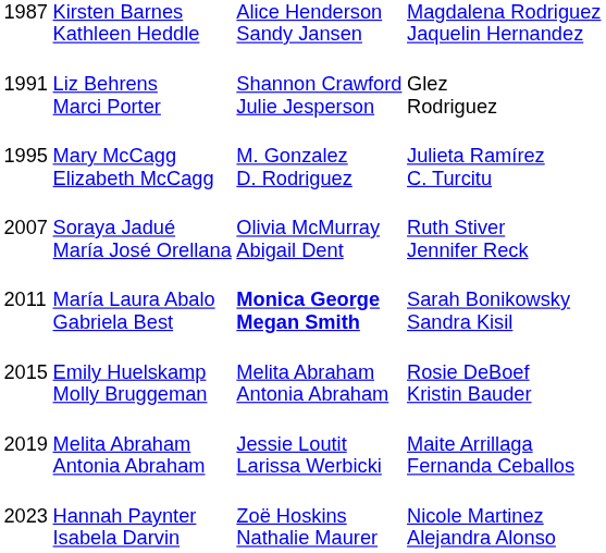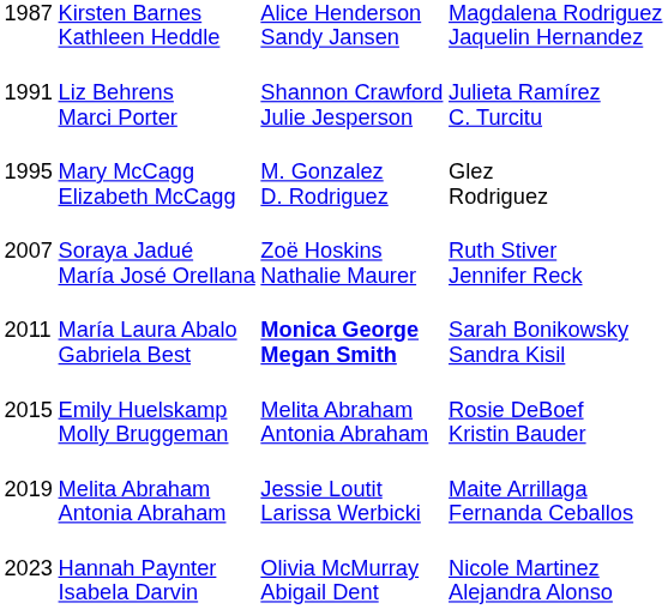 <table>
 <tr>
 <td>1987</td>
 <td><br><a href='#'>Kirsten Barnes</a><br><a href='#'>Kathleen Heddle</a></td>
 <td><br><a href='#'>Alice Henderson</a><br><a href='#'>Sandy Jansen</a></td>
 <td><br><a href='#'>Magdalena Rodriguez</a><br><a href='#'>Jaquelin Hernandez</a></td>
 </tr>
 <tr>
 <td>1991</td>
 <td><br><a href='#'>Liz Behrens</a><br><a href='#'>Marci Porter</a></td>
 <td><br><a href='#'>Shannon Crawford</a><br><a href='#'>Julie Jesperson</a></td>
-<td><br>Glez<br>Rodriguez</td>
+<td><br><a href='#'>Julieta Ramírez</a><br><a href='#'>C. Turcitu</a></td>
 </tr>
 <tr>
 <td>1995</td>
 <td><br><a href='#'>Mary McCagg</a><br><a href='#'>Elizabeth McCagg</a></td>
 <td><br><a href='#'>M. Gonzalez</a><br><a href='#'>D. Rodriguez</a></td>
-<td><br><a href='#'>Julieta Ramírez</a><br><a href='#'>C. Turcitu</a></td>
+<td><br>Glez<br>Rodriguez</td>
 </tr>
 <tr>
 <td>2007</td>
 <td><br><a href='#'>Soraya Jadué</a><br><a href='#'>María José Orellana</a></td>
-<td><br><a href='#'>Olivia McMurray</a><br><a href='#'>Abigail Dent</a></td>
+<td><br><a href='#'>Zoë Hoskins</a><br><a href='#'>Nathalie Maurer</a></td>
 <td><br><a href='#'>Ruth Stiver</a><br><a href='#'>Jennifer Reck</a></td>
 </tr>
 <tr>
 <td>2011<br></td>
 <td><br><a href='#'>María Laura Abalo</a><br><a href='#'>Gabriela Best</a></td>
 <td><strong><br><a href='#'>Monica George</a><br><a href='#'>Megan Smith</a></strong></td>
 <td> <br><a href='#'>Sarah Bonikowsky</a><br><a href='#'>Sandra Kisil</a></td>
 </tr>
 <tr>
 <td>2015<br></td>
 <td><br><a href='#'>Emily Huelskamp</a><br><a href='#'>Molly Bruggeman</a></td>
 <td><br><a href='#'>Melita Abraham</a><br><a href='#'>Antonia Abraham</a></td>
 <td><br><a href='#'>Rosie DeBoef</a><br><a href='#'>Kristin Bauder</a></td>
 </tr>
 <tr>
 <td>2019<br></td>
 <td><br><a href='#'>Melita Abraham</a><br><a href='#'>Antonia Abraham</a></td>
 <td><br><a href='#'>Jessie Loutit</a><br><a href='#'>Larissa Werbicki</a></td>
 <td><br><a href='#'>Maite Arrillaga</a><br><a href='#'>Fernanda Ceballos</a></td>
 </tr>
 <tr>
 <td>2023<br></td>
 <td><br><a href='#'>Hannah Paynter</a><br><a href='#'>Isabela Darvin</a></td>
-<td><br><a href='#'>Zoë Hoskins</a><br><a href='#'>Nathalie Maurer</a></td>
+<td><br><a href='#'>Olivia McMurray</a><br><a href='#'>Abigail Dent</a></td>
 <td><br><a href='#'>Nicole Martinez</a><br><a href='#'>Alejandra Alonso</a></td>
 </tr>
 </table>
